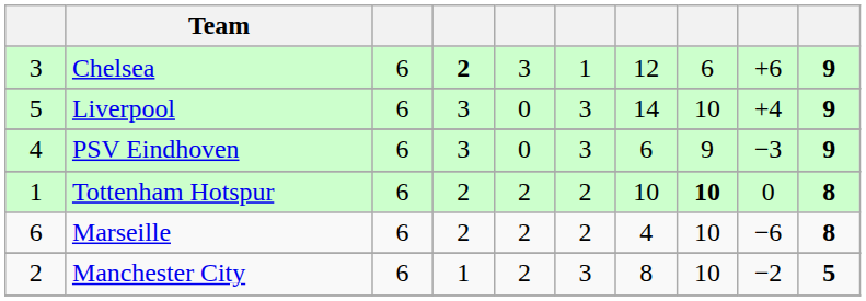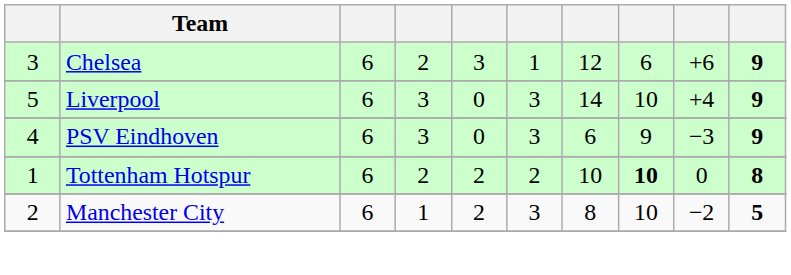 <table class="wikitable" style="text-align:center">
 <tr>
 <th width="30"></th>
 <th width="180">Team</th>
 <th width="30"></th>
 <th width="30"></th>
 <th width="30"></th>
 <th width="30"></th>
 <th width="30"></th>
 <th width="30"></th>
 <th width="30"></th>
 <th width="30"></th>
 </tr>
 <tr style="background:#cfc;">
 <td>3</td>
 <td align=left> <a href='#'>Chelsea</a></td>
 <td>6</td>
-<td><strong>2</strong></td>
+<td>2</td>
 <td>3</td>
 <td>1</td>
 <td>12</td>
 <td>6</td>
 <td>+6</td>
 <td><strong>9</strong></td>
 </tr>
 <tr>
 </tr>
 <tr style="background:#cfc;">
 <td>5</td>
 <td align=left> <a href='#'>Liverpool</a></td>
 <td>6</td>
 <td>3</td>
 <td>0</td>
 <td>3</td>
 <td>14</td>
 <td>10</td>
 <td>+4</td>
 <td><strong>9</strong></td>
 </tr>
 <tr>
 </tr>
 <tr style="background:#cfc;">
 <td>4</td>
 <td align=left> <a href='#'>PSV Eindhoven</a></td>
 <td>6</td>
 <td>3</td>
 <td>0</td>
 <td>3</td>
 <td>6</td>
 <td>9</td>
 <td>−3</td>
 <td><strong>9</strong></td>
 </tr>
 <tr>
 </tr>
 <tr style="background:#cfc;">
 <td>1</td>
 <td align=left> <a href='#'>Tottenham Hotspur</a></td>
 <td>6</td>
 <td>2</td>
 <td>2</td>
 <td>2</td>
 <td>10</td>
 <td><strong>10</strong></td>
 <td>0</td>
 <td><strong>8</strong></td>
 </tr>
 <tr>
-<td>6</td>
-<td align=left> <a href='#'>Marseille</a></td>
-<td>6</td>
-<td>2</td>
-<td>2</td>
-<td>2</td>
-<td>4</td>
-<td>10</td>
-<td>−6</td>
-<td><strong>8</strong></td>
-</tr>
-<tr>
 </tr>
 <tr>
 <td>2</td>
 <td align=left> <a href='#'>Manchester City</a></td>
 <td>6</td>
 <td>1</td>
 <td>2</td>
 <td>3</td>
 <td>8</td>
 <td>10</td>
 <td>−2</td>
 <td><strong>5</strong></td>
 </tr>
 <tr>
 </tr>
 </table>
